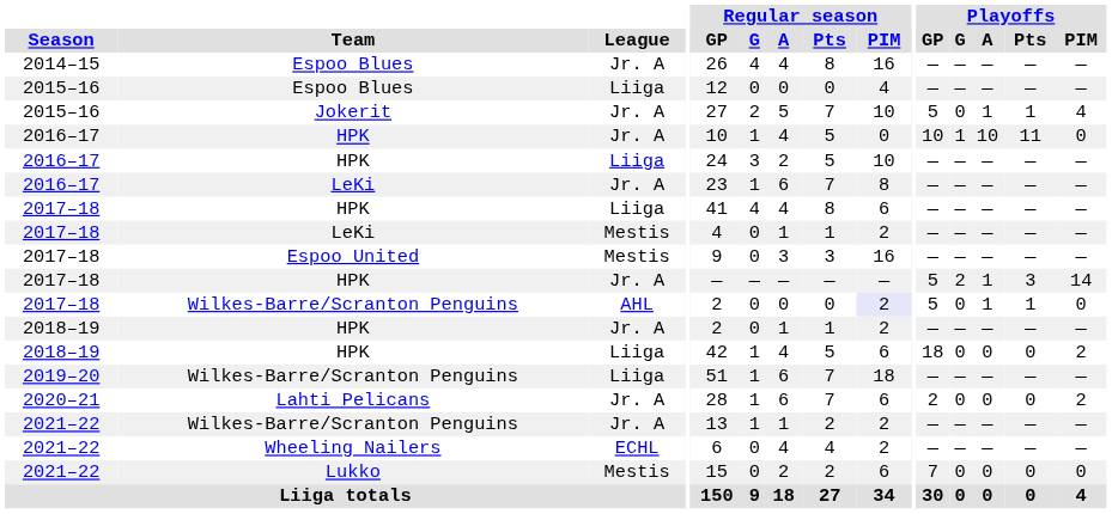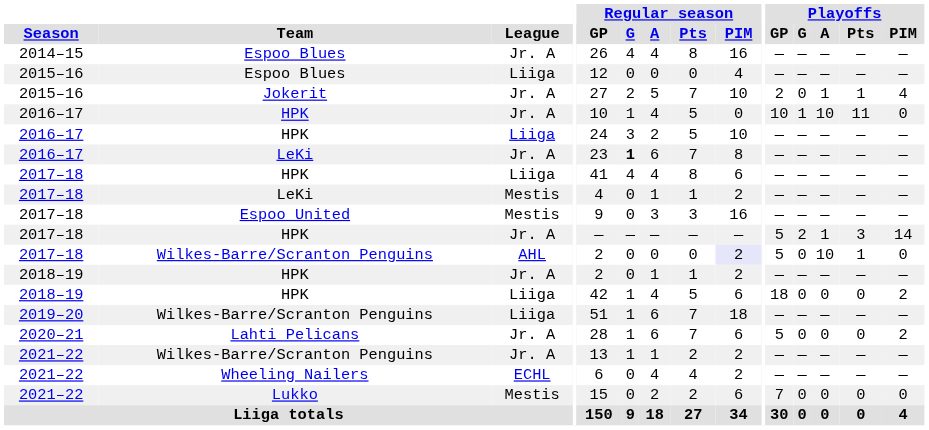 <table border="0" cellpadding="1" cellspacing="0" style="text-align:center; width:60em">
 <tr bgcolor="#e0e0e0">
 <th colspan="3" bgcolor="#ffffff"></th>
 <th rowspan="100" bgcolor="#ffffff"></th>
 <th colspan="5"><a href='#'>Regular season</a></th>
 <th rowspan="100" bgcolor="#ffffff"></th>
 <th colspan="5"><a href='#'>Playoffs</a></th>
 </tr>
 <tr bgcolor="#e0e0e0">
 <th><a href='#'>Season</a></th>
 <th>Team</th>
 <th>League</th>
 <th>GP</th>
 <th><a href='#'>G</a></th>
 <th><a href='#'>A</a></th>
 <th><a href='#'>Pts</a></th>
 <th><a href='#'>PIM</a></th>
 <th>GP</th>
 <th>G</th>
 <th>A</th>
 <th>Pts</th>
 <th>PIM</th>
 </tr>
 <tr>
 <td>2014–15</td>
 <td><a href='#'>Espoo Blues</a></td>
 <td>Jr. A</td>
 <td>26</td>
 <td>4</td>
 <td>4</td>
 <td>8</td>
 <td>16</td>
 <td>—</td>
 <td>—</td>
 <td>—</td>
 <td>—</td>
 <td>—</td>
 </tr>
 <tr bgcolor="#f0f0f0">
 <td>2015–16</td>
 <td>Espoo Blues</td>
 <td>Liiga</td>
 <td>12</td>
 <td>0</td>
 <td>0</td>
 <td>0</td>
 <td>4</td>
 <td>—</td>
 <td>—</td>
 <td>—</td>
 <td>—</td>
 <td>—</td>
 </tr>
 <tr>
 <td>2015–16</td>
 <td><a href='#'>Jokerit</a></td>
 <td>Jr. A</td>
 <td>27</td>
 <td>2</td>
 <td>5</td>
 <td>7</td>
 <td>10</td>
-<td>5</td>
+<td>2</td>
 <td>0</td>
 <td>1</td>
 <td>1</td>
 <td>4</td>
 </tr>
 <tr bgcolor="#f0f0f0">
 <td>2016–17</td>
 <td><a href='#'>HPK</a></td>
 <td>Jr. A</td>
 <td>10</td>
 <td>1</td>
 <td>4</td>
 <td>5</td>
 <td>0</td>
 <td>10</td>
 <td>1</td>
 <td>10</td>
 <td>11</td>
 <td>0</td>
 </tr>
 <tr>
 <td><a href='#'>2016–17</a></td>
 <td>HPK</td>
 <td><a href='#'>Liiga</a></td>
 <td>24</td>
 <td>3</td>
 <td>2</td>
 <td>5</td>
 <td>10</td>
 <td>—</td>
 <td>—</td>
 <td>—</td>
 <td>—</td>
 <td>—</td>
 </tr>
 <tr bgcolor="#f0f0f0">
 <td><a href='#'>2016–17</a></td>
 <td><a href='#'>LeKi</a></td>
 <td>Jr. A</td>
 <td>23</td>
-<td>1</td>
+<td><strong>1</strong></td>
 <td>6</td>
 <td>7</td>
 <td>8</td>
 <td>—</td>
 <td>—</td>
 <td>—</td>
 <td>—</td>
 <td>—</td>
 </tr>
 <tr>
 <td><a href='#'>2017–18</a></td>
 <td>HPK</td>
 <td>Liiga</td>
 <td>41</td>
 <td>4</td>
 <td>4</td>
 <td>8</td>
 <td>6</td>
 <td>—</td>
 <td>—</td>
 <td>—</td>
 <td>—</td>
 <td>—</td>
 </tr>
 <tr bgcolor="#f0f0f0">
 <td><a href='#'>2017–18</a></td>
 <td>LeKi</td>
 <td>Mestis</td>
 <td>4</td>
 <td>0</td>
 <td>1</td>
 <td>1</td>
 <td>2</td>
 <td>—</td>
 <td>—</td>
 <td>—</td>
 <td>—</td>
 <td>—</td>
 </tr>
 <tr>
 <td>2017–18</td>
 <td><a href='#'>Espoo United</a></td>
 <td>Mestis</td>
 <td>9</td>
 <td>0</td>
 <td>3</td>
 <td>3</td>
 <td>16</td>
 <td>—</td>
 <td>—</td>
 <td>—</td>
 <td>—</td>
 <td>—</td>
 </tr>
 <tr bgcolor="#f0f0f0">
 <td>2017–18</td>
 <td>HPK</td>
 <td>Jr. A</td>
 <td>—</td>
 <td>—</td>
 <td>—</td>
 <td>—</td>
 <td>—</td>
 <td>5</td>
 <td>2</td>
 <td>1</td>
 <td>3</td>
 <td>14</td>
 </tr>
 <tr>
 <td><a href='#'>2017–18</a></td>
 <td><a href='#'>Wilkes-Barre/Scranton Penguins</a></td>
 <td><a href='#'>AHL</a></td>
 <td>2</td>
 <td>0</td>
 <td>0</td>
 <td>0</td>
 <td style="background: lavender;">2</td>
 <td>5</td>
 <td>0</td>
-<td>1</td>
+<td>10</td>
 <td>1</td>
 <td>0</td>
 </tr>
 <tr bgcolor="#f0f0f0">
 <td>2018–19</td>
 <td>HPK</td>
 <td>Jr. A</td>
 <td>2</td>
 <td>0</td>
 <td>1</td>
 <td>1</td>
 <td>2</td>
 <td>—</td>
 <td>—</td>
 <td>—</td>
 <td>—</td>
 <td>—</td>
 </tr>
 <tr>
 <td><a href='#'>2018–19</a></td>
 <td>HPK</td>
 <td>Liiga</td>
 <td>42</td>
 <td>1</td>
 <td>4</td>
 <td>5</td>
 <td>6</td>
 <td>18</td>
 <td>0</td>
 <td>0</td>
 <td>0</td>
 <td>2</td>
 </tr>
 <tr bgcolor="#f0f0f0">
 <td><a href='#'>2019–20</a></td>
 <td>Wilkes-Barre/Scranton Penguins</td>
 <td>Liiga</td>
 <td>51</td>
 <td>1</td>
 <td>6</td>
 <td>7</td>
 <td>18</td>
 <td>—</td>
 <td>—</td>
 <td>—</td>
 <td>—</td>
 <td>—</td>
 </tr>
 <tr>
 <td><a href='#'>2020–21</a></td>
 <td><a href='#'>Lahti Pelicans</a></td>
 <td>Jr. A</td>
 <td>28</td>
 <td>1</td>
 <td>6</td>
 <td>7</td>
 <td>6</td>
-<td>2</td>
+<td>5</td>
 <td>0</td>
 <td>0</td>
 <td>0</td>
 <td>2</td>
 </tr>
 <tr bgcolor="#f0f0f0">
 <td><a href='#'>2021–22</a></td>
 <td>Wilkes-Barre/Scranton Penguins</td>
 <td>Jr. A</td>
 <td>13</td>
 <td>1</td>
 <td>1</td>
 <td>2</td>
 <td>2</td>
 <td>—</td>
 <td>—</td>
 <td>—</td>
 <td>—</td>
 <td>—</td>
 </tr>
 <tr>
 <td><a href='#'>2021–22</a></td>
 <td><a href='#'>Wheeling Nailers</a></td>
 <td><a href='#'>ECHL</a></td>
 <td>6</td>
 <td>0</td>
 <td>4</td>
 <td>4</td>
 <td>2</td>
 <td>—</td>
 <td>—</td>
 <td>—</td>
 <td>—</td>
 <td>—</td>
 </tr>
 <tr bgcolor="#f0f0f0">
 <td><a href='#'>2021–22</a></td>
 <td><a href='#'>Lukko</a></td>
 <td>Mestis</td>
 <td>15</td>
 <td>0</td>
 <td>2</td>
 <td>2</td>
 <td>6</td>
 <td>7</td>
 <td>0</td>
 <td>0</td>
 <td>0</td>
 <td>0</td>
 </tr>
 <tr bgcolor="#e0e0e0">
 <th colspan="3">Liiga totals</th>
 <th>150</th>
 <th>9</th>
 <th>18</th>
 <th>27</th>
 <th>34</th>
 <th>30</th>
 <th>0</th>
 <th>0</th>
 <th>0</th>
 <th>4</th>
 </tr>
 </table>
